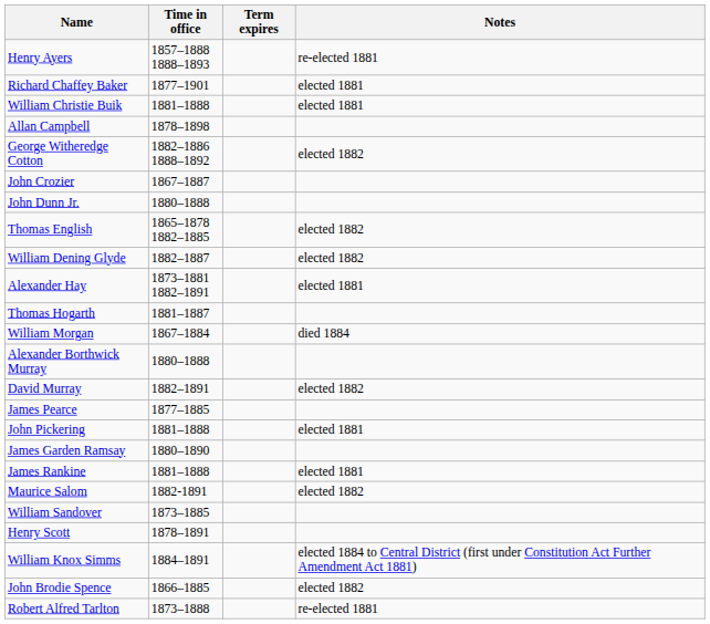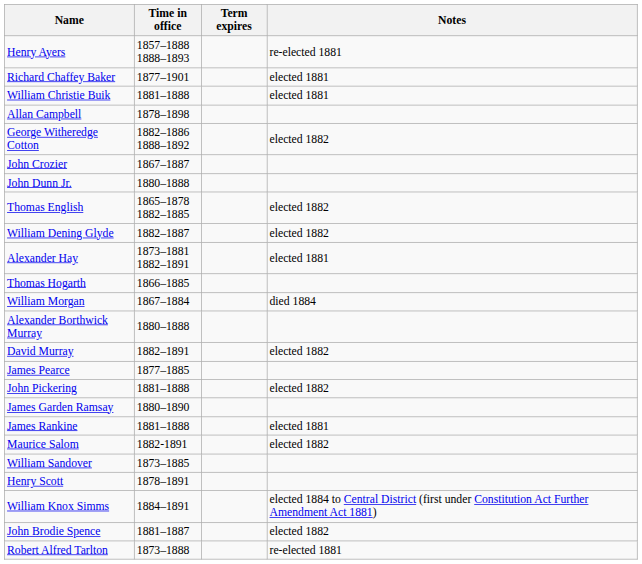 <table class="wikitable sortable">
 <tr>
 <th>Name</th>
 <th>Time in office</th>
 <th>Term expires</th>
 <th>Notes</th>
 </tr>
 <tr>
 <td><a href='#'>Henry Ayers</a></td>
 <td>1857–1888<br>1888–1893</td>
 <td></td>
 <td>re-elected 1881</td>
 </tr>
 <tr>
 <td><a href='#'>Richard Chaffey Baker</a></td>
 <td>1877–1901</td>
 <td></td>
 <td>elected 1881</td>
 </tr>
 <tr>
 <td><a href='#'>William Christie Buik</a></td>
 <td>1881–1888</td>
 <td></td>
 <td>elected 1881</td>
 </tr>
 <tr>
 <td><a href='#'>Allan Campbell</a></td>
 <td>1878–1898</td>
 <td></td>
 <td></td>
 </tr>
 <tr>
 <td><a href='#'>George Witheredge Cotton</a></td>
 <td>1882–1886<br>1888–1892</td>
 <td></td>
 <td>elected 1882</td>
 </tr>
 <tr>
 <td><a href='#'>John Crozier</a></td>
 <td>1867–1887</td>
 <td></td>
 <td></td>
 </tr>
 <tr>
 <td><a href='#'>John Dunn Jr.</a></td>
 <td>1880–1888</td>
 <td></td>
 <td></td>
 </tr>
 <tr>
 <td><a href='#'>Thomas English</a></td>
 <td>1865–1878<br>1882–1885</td>
 <td></td>
 <td>elected 1882</td>
 </tr>
 <tr>
 <td><a href='#'>William Dening Glyde</a></td>
 <td>1882–1887</td>
 <td></td>
 <td>elected 1882</td>
 </tr>
 <tr>
 <td><a href='#'>Alexander Hay</a></td>
 <td>1873–1881<br>1882–1891</td>
 <td></td>
 <td>elected 1881</td>
 </tr>
 <tr>
 <td><a href='#'>Thomas Hogarth</a></td>
-<td>1881–1887</td>
+<td>1866–1885</td>
 <td></td>
 <td></td>
 </tr>
 <tr>
 <td><a href='#'>William Morgan</a></td>
 <td>1867–1884</td>
 <td></td>
 <td>died 1884</td>
 </tr>
 <tr>
 <td><a href='#'>Alexander Borthwick Murray</a></td>
 <td>1880–1888</td>
 <td></td>
 <td></td>
 </tr>
 <tr>
 <td><a href='#'>David Murray</a></td>
 <td>1882–1891</td>
 <td></td>
 <td>elected 1882</td>
 </tr>
 <tr>
 <td><a href='#'>James Pearce</a></td>
 <td>1877–1885</td>
 <td></td>
 <td></td>
 </tr>
 <tr>
 <td><a href='#'>John Pickering</a></td>
 <td>1881–1888</td>
 <td></td>
-<td>elected 1881</td>
+<td>elected 1882</td>
 </tr>
 <tr>
 <td><a href='#'>James Garden Ramsay</a></td>
 <td>1880–1890</td>
 <td></td>
 <td></td>
 </tr>
 <tr>
 <td><a href='#'>James Rankine</a></td>
 <td>1881–1888</td>
 <td></td>
 <td>elected 1881</td>
 </tr>
 <tr>
 <td><a href='#'>Maurice Salom</a></td>
 <td>1882-1891</td>
 <td></td>
 <td>elected 1882</td>
 </tr>
 <tr>
 <td><a href='#'>William Sandover</a></td>
 <td>1873–1885</td>
 <td></td>
 <td></td>
 </tr>
 <tr>
 <td><a href='#'>Henry Scott</a></td>
 <td>1878–1891</td>
 <td></td>
 <td></td>
 </tr>
 <tr>
 <td><a href='#'>William Knox Simms</a></td>
 <td>1884–1891</td>
 <td></td>
 <td>elected 1884 to <a href='#'>Central District</a> (first under <a href='#'>Constitution Act Further Amendment Act 1881</a>)</td>
 </tr>
 <tr>
 <td><a href='#'>John Brodie Spence</a></td>
-<td>1866–1885</td>
+<td>1881–1887</td>
 <td></td>
 <td>elected 1882</td>
 </tr>
 <tr>
 <td><a href='#'>Robert Alfred Tarlton</a></td>
 <td>1873–1888</td>
 <td></td>
 <td>re-elected 1881</td>
 </tr>
 </table>
